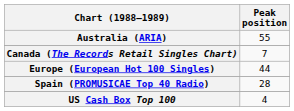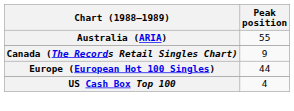 <table class="wikitable sortable plainrowheaders" style="text-align:center">
 <tr>
 <th scope="col">Chart (1988–1989)</th>
 <th scope="col">Peak<br>position</th>
 </tr>
 <tr>
 <th scope="row">Australia (<a href='#'>ARIA</a>)</th>
 <td>55</td>
 </tr>
 <tr>
 </tr>
 <tr>
 <th scope="row">Canada (<em><a href='#'>The Record</a><strong>s Retail Singles Chart)</th>
-<td>7</td>
+<td>9</td>
 </tr>
 <tr>
 <th scope="row">Europe (<a href='#'>European Hot 100 Singles</a>)</th>
 <td>44</td>
 </tr>
 <tr>
 </tr>
 <tr>
 </tr>
 <tr>
 </tr>
 <tr>
 </tr>
 <tr>
 </tr>
 <tr>
-<th scope="row">Spain (<a href='#'>PROMUSICAE Top 40 Radio</a>)</th>
-<td>28</td>
-</tr>
-<tr>
 </tr>
 <tr>
 </tr>
 <tr>
 </tr>
 <tr>
 </tr>
 <tr>
 <th scope="row">US <a href='#'></em>Cash Box<em></a> Top 100</th>
 <td>4</td>
 </tr>
 </table>
